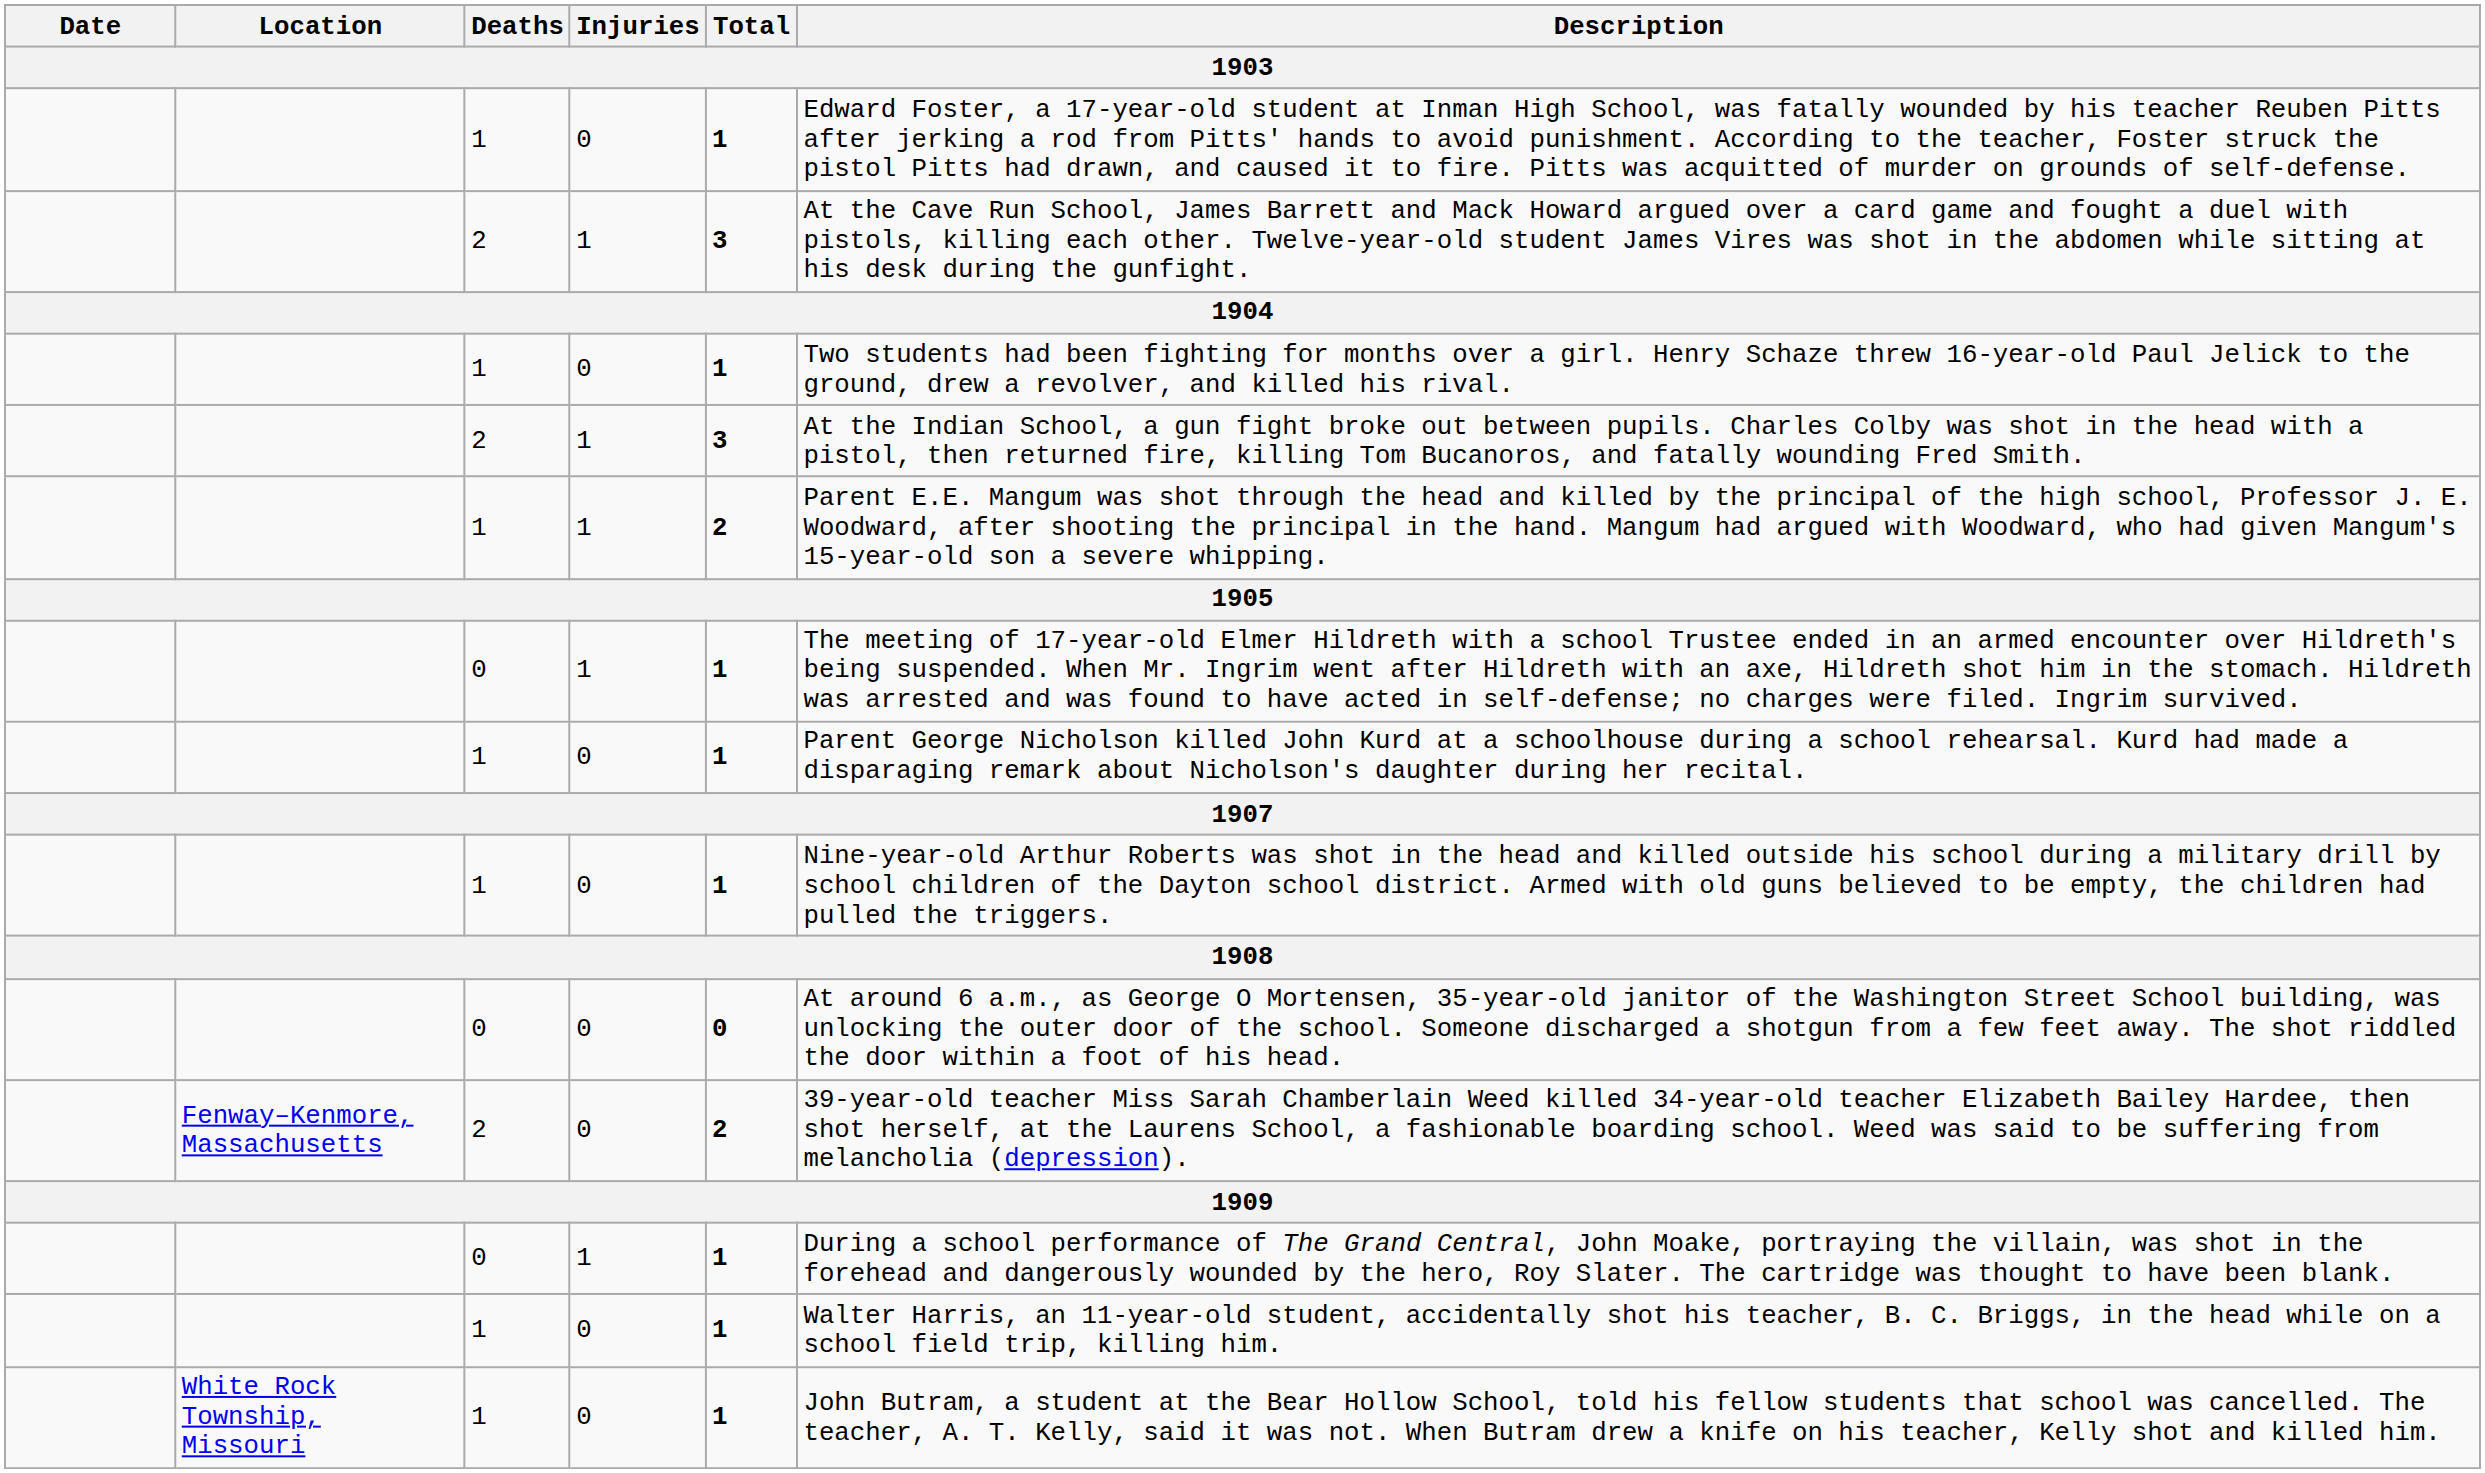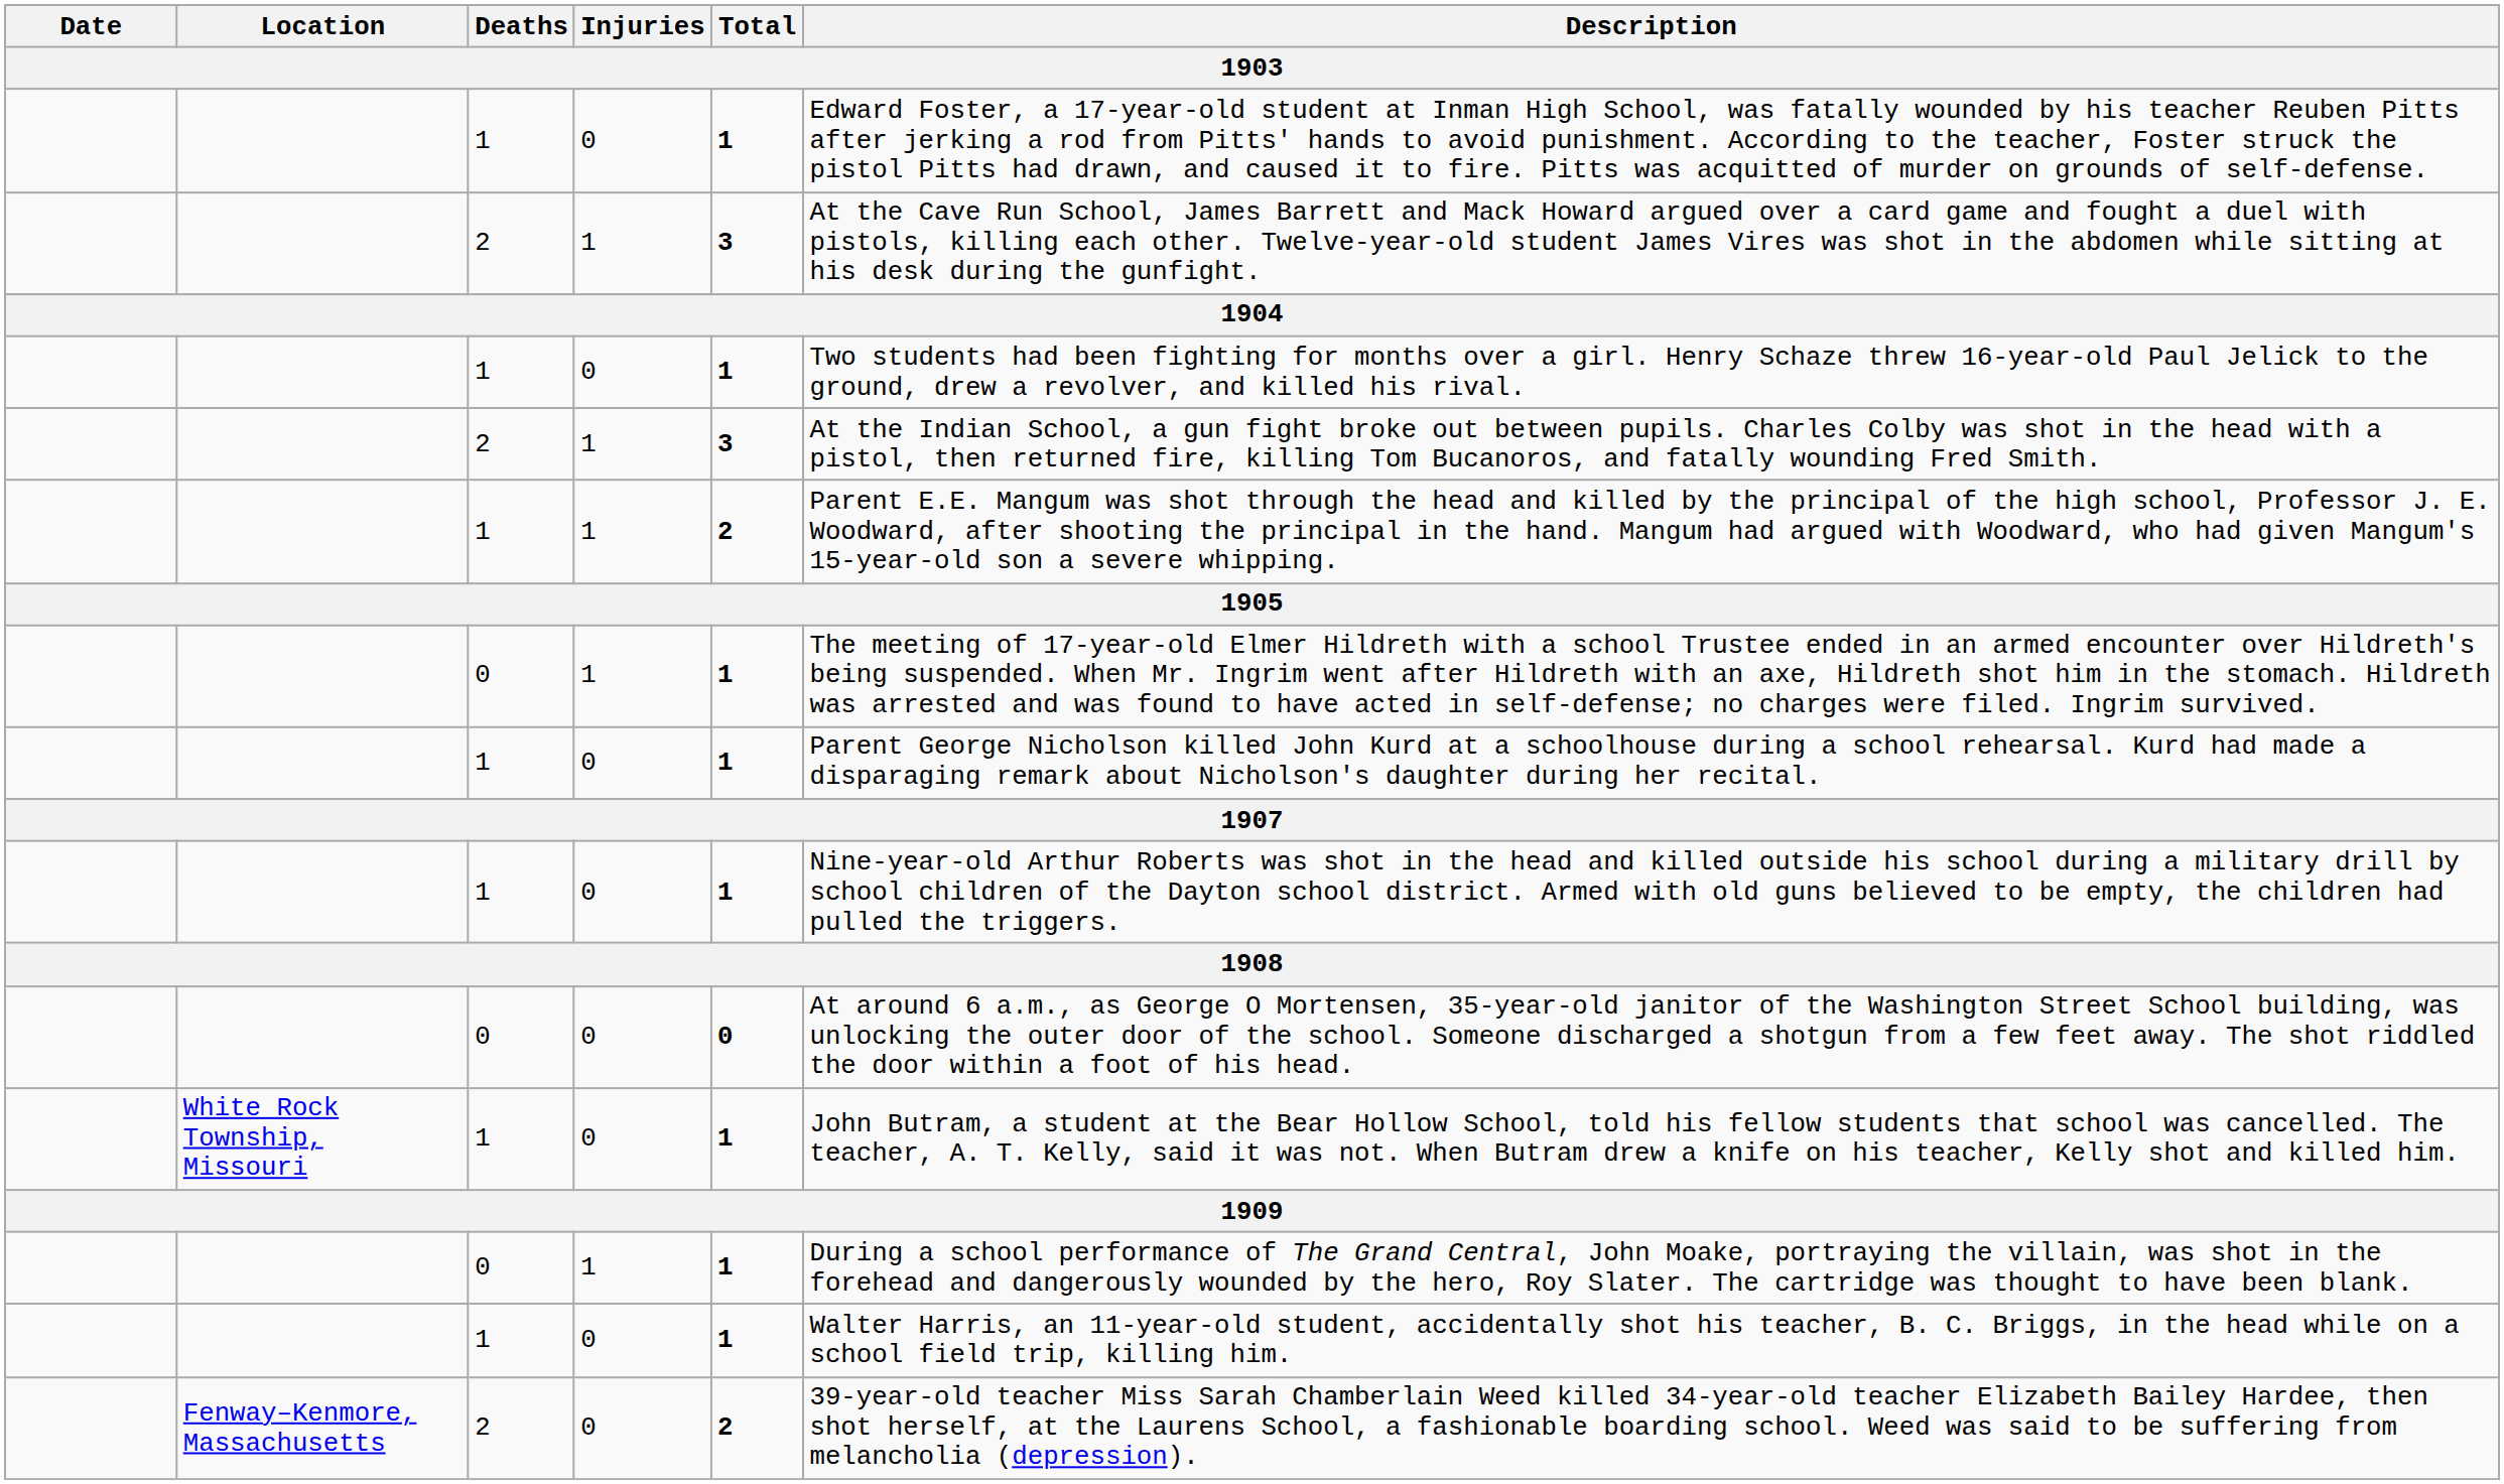 <table class="sortable wikitable" style="font-size:100%;" id="1900s">
 <tr>
 </tr>
 <tr>
 <th style="width:80px;">Date</th>
 <th style="width:140px;">Location</th>
 <th style="width:40px;">Deaths</th>
 <th style="width:40px;">Injuries</th>
 <th style="width:40px;">Total</th>
 <th class="unsortable">Description</th>
 </tr>
 <tr>
 <th colspan="6">1903 </th>
 </tr>
 <tr>
 <td></td>
 <td></td>
 <td>1</td>
 <td>0</td>
 <td><strong>1</strong></td>
 <td>Edward Foster, a 17-year-old student at Inman High School, was fatally wounded by his teacher Reuben Pitts after jerking a rod from Pitts' hands to avoid punishment. According to the teacher, Foster struck the pistol Pitts had drawn, and caused it to fire. Pitts was acquitted of murder on grounds of self-defense.</td>
 </tr>
 <tr>
 <td></td>
 <td></td>
 <td>2</td>
 <td>1</td>
 <td><strong>3</strong></td>
 <td>At the Cave Run School, James Barrett and Mack Howard argued over a card game and fought a duel with pistols, killing each other. Twelve-year-old student James Vires was shot in the abdomen while sitting at his desk during the gunfight.</td>
 </tr>
 <tr>
 <th colspan="6">1904 </th>
 </tr>
 <tr>
 <td></td>
 <td></td>
 <td>1</td>
 <td>0</td>
 <td><strong>1</strong></td>
 <td>Two students had been fighting for months over a girl. Henry Schaze threw 16-year-old Paul Jelick to the ground, drew a revolver, and killed his rival.</td>
 </tr>
 <tr>
 <td></td>
 <td></td>
 <td>2</td>
 <td>1</td>
 <td><strong>3</strong></td>
 <td>At the Indian School, a gun fight broke out between pupils. Charles Colby was shot in the head with a pistol, then returned fire, killing Tom Bucanoros, and fatally wounding Fred Smith.</td>
 </tr>
 <tr>
 <td></td>
 <td></td>
 <td>1</td>
 <td>1</td>
 <td><strong>2</strong></td>
 <td>Parent E.E. Mangum was shot through the head and killed by the principal of the high school, Professor J. E. Woodward, after shooting the principal in the hand. Mangum had argued with Woodward, who had given Mangum's 15-year-old son a severe whipping.</td>
 </tr>
 <tr>
 <th colspan="6">1905 </th>
 </tr>
 <tr>
 <td></td>
 <td></td>
 <td>0</td>
 <td>1</td>
 <td><strong>1</strong></td>
 <td>The meeting of 17-year-old Elmer Hildreth with a school Trustee ended in an armed encounter over Hildreth's being suspended. When Mr. Ingrim went after Hildreth with an axe, Hildreth shot him in the stomach. Hildreth was arrested and was found to have acted in self-defense; no charges were filed. Ingrim survived.</td>
 </tr>
 <tr>
 <td></td>
 <td></td>
 <td>1</td>
 <td>0</td>
 <td><strong>1</strong></td>
 <td>Parent George Nicholson killed John Kurd at a schoolhouse during a school rehearsal. Kurd had made a disparaging remark about Nicholson's daughter during her recital.</td>
 </tr>
 <tr>
 <th colspan="6">1907 </th>
 </tr>
 <tr>
 <td></td>
 <td></td>
 <td>1</td>
 <td>0</td>
 <td><strong>1</strong></td>
 <td>Nine-year-old Arthur Roberts was shot in the head and killed outside his school during a military drill by school children of the Dayton school district. Armed with old guns believed to be empty, the children had pulled the triggers.</td>
 </tr>
 <tr>
 <th colspan="6">1908 </th>
 </tr>
 <tr>
 <td></td>
 <td></td>
 <td>0</td>
 <td>0</td>
 <td><strong>0</strong></td>
 <td>At around 6 a.m., as George O Mortensen, 35-year-old janitor of the Washington Street School building, was unlocking the outer door of the school. Someone discharged a shotgun from a few feet away. The shot riddled the door within a foot of his head.</td>
 </tr>
 <tr>
 <td></td>
-<td sort><a href='#'>Fenway–Kenmore, Massachusetts</a></td>
-<td>2</td>
+<td sort><a href='#'>White Rock Township, Missouri</a></td>
+<td>1</td>
 <td>0</td>
-<td><strong>2</strong></td>
-<td>39-year-old teacher Miss Sarah Chamberlain Weed killed 34-year-old teacher Elizabeth Bailey Hardee, then shot herself, at the Laurens School, a fashionable boarding school. Weed was said to be suffering from melancholia (<a href='#'>depression</a>).</td>
+<td><strong>1</strong></td>
+<td>John Butram, a student at the Bear Hollow School, told his fellow students that school was cancelled. The teacher, A. T. Kelly, said it was not. When Butram drew a knife on his teacher, Kelly shot and killed him.</td>
 </tr>
 <tr>
 <th colspan="6">1909 </th>
 </tr>
 <tr>
 <td></td>
 <td></td>
 <td>0</td>
 <td>1</td>
 <td><strong>1</strong></td>
 <td>During a school performance of <em>The Grand Central</em>, John Moake, portraying the villain, was shot in the forehead and dangerously wounded by the hero, Roy Slater. The cartridge was thought to have been blank.</td>
 </tr>
 <tr>
 <td></td>
 <td></td>
 <td>1</td>
 <td>0</td>
 <td><strong>1</strong></td>
 <td>Walter Harris, an 11-year-old student, accidentally shot his teacher, B. C. Briggs, in the head while on a school field trip, killing him.</td>
 </tr>
 <tr>
 <td></td>
-<td sort><a href='#'>White Rock Township, Missouri</a></td>
-<td>1</td>
+<td sort><a href='#'>Fenway–Kenmore, Massachusetts</a></td>
+<td>2</td>
 <td>0</td>
-<td><strong>1</strong></td>
-<td>John Butram, a student at the Bear Hollow School, told his fellow students that school was cancelled. The teacher, A. T. Kelly, said it was not. When Butram drew a knife on his teacher, Kelly shot and killed him.</td>
+<td><strong>2</strong></td>
+<td>39-year-old teacher Miss Sarah Chamberlain Weed killed 34-year-old teacher Elizabeth Bailey Hardee, then shot herself, at the Laurens School, a fashionable boarding school. Weed was said to be suffering from melancholia (<a href='#'>depression</a>).</td>
 </tr>
 </table>
